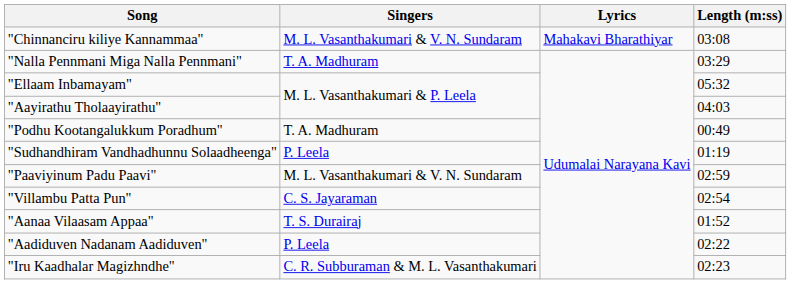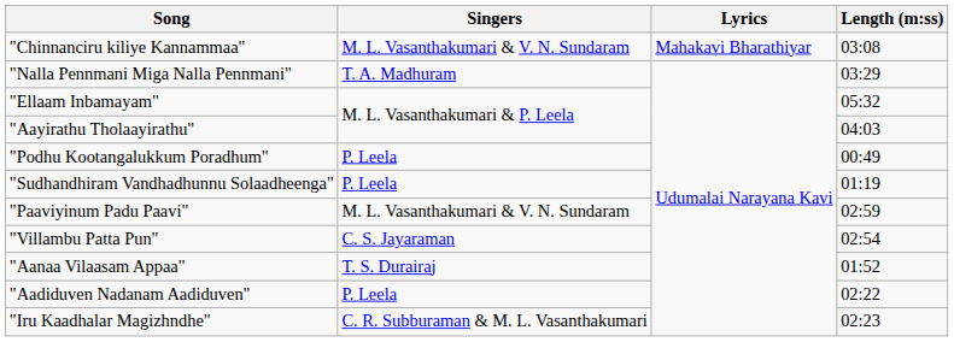 <table class="wikitable">
 <tr>
 <th>Song</th>
 <th>Singers</th>
 <th>Lyrics</th>
 <th>Length (m:ss)</th>
 </tr>
 <tr>
 <td>"Chinnanciru kiliye Kannammaa"</td>
 <td><a href='#'>M. L. Vasanthakumari</a> &  <a href='#'>V. N. Sundaram</a></td>
 <td><a href='#'>Mahakavi Bharathiyar</a></td>
 <td>03:08</td>
 </tr>
 <tr>
 <td>"Nalla Pennmani Miga Nalla Pennmani"</td>
 <td><a href='#'>T. A. Madhuram</a></td>
 <td rowspan=10><a href='#'>Udumalai Narayana Kavi</a></td>
 <td>03:29</td>
 </tr>
 <tr>
 <td>"Ellaam Inbamayam"</td>
 <td rowspan=2>M. L. Vasanthakumari & <a href='#'>P. Leela</a></td>
 <td>05:32</td>
 </tr>
 <tr>
 <td>"Aayirathu Tholaayirathu"</td>
 <td>04:03</td>
 </tr>
 <tr>
 <td>"Podhu Kootangalukkum Poradhum"</td>
-<td>T. A. Madhuram</td>
+<td><a href='#'>P. Leela</a></td>
 <td>00:49</td>
 </tr>
 <tr>
 <td>"Sudhandhiram Vandhadhunnu Solaadheenga"</td>
 <td><a href='#'>P. Leela</a></td>
 <td>01:19</td>
 </tr>
 <tr>
 <td>"Paaviyinum Padu Paavi"</td>
 <td>M. L. Vasanthakumari & V. N. Sundaram</td>
 <td>02:59</td>
 </tr>
 <tr>
 <td>"Villambu Patta Pun"</td>
 <td><a href='#'>C. S. Jayaraman</a></td>
 <td>02:54</td>
 </tr>
 <tr>
 <td>"Aanaa Vilaasam Appaa"</td>
 <td><a href='#'>T. S. Durairaj</a></td>
 <td>01:52</td>
 </tr>
 <tr>
 <td>"Aadiduven Nadanam Aadiduven"</td>
 <td><a href='#'>P. Leela</a></td>
 <td>02:22</td>
 </tr>
 <tr>
 <td>"Iru Kaadhalar Magizhndhe"</td>
 <td><a href='#'>C. R. Subburaman</a> & M. L. Vasanthakumari</td>
 <td>02:23</td>
 </tr>
 </table>
